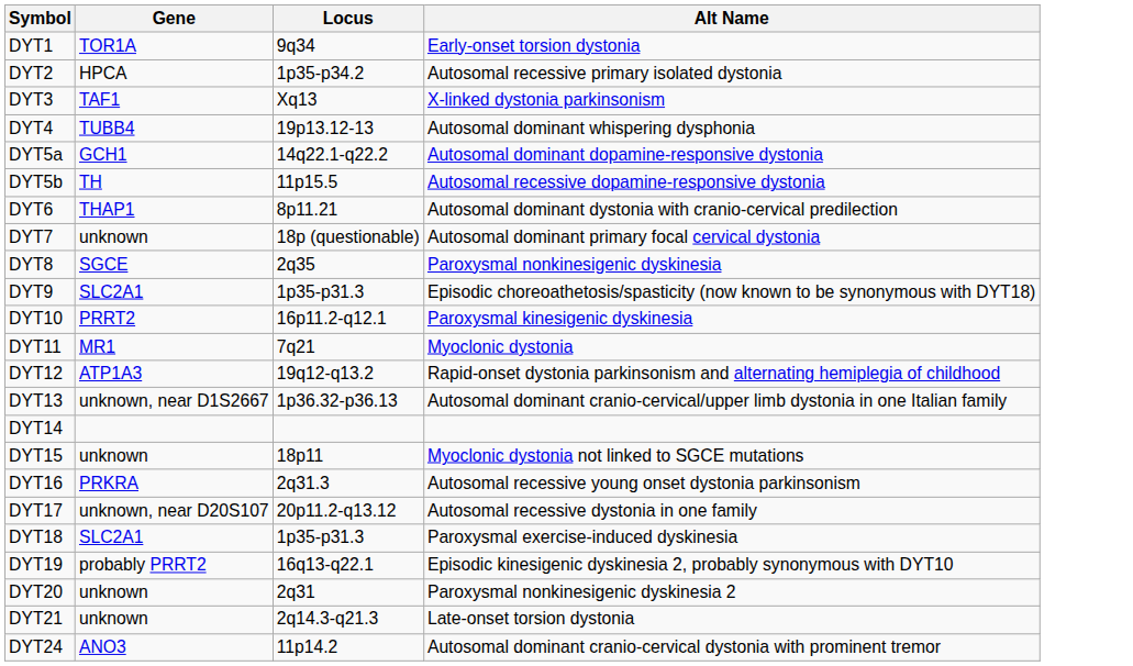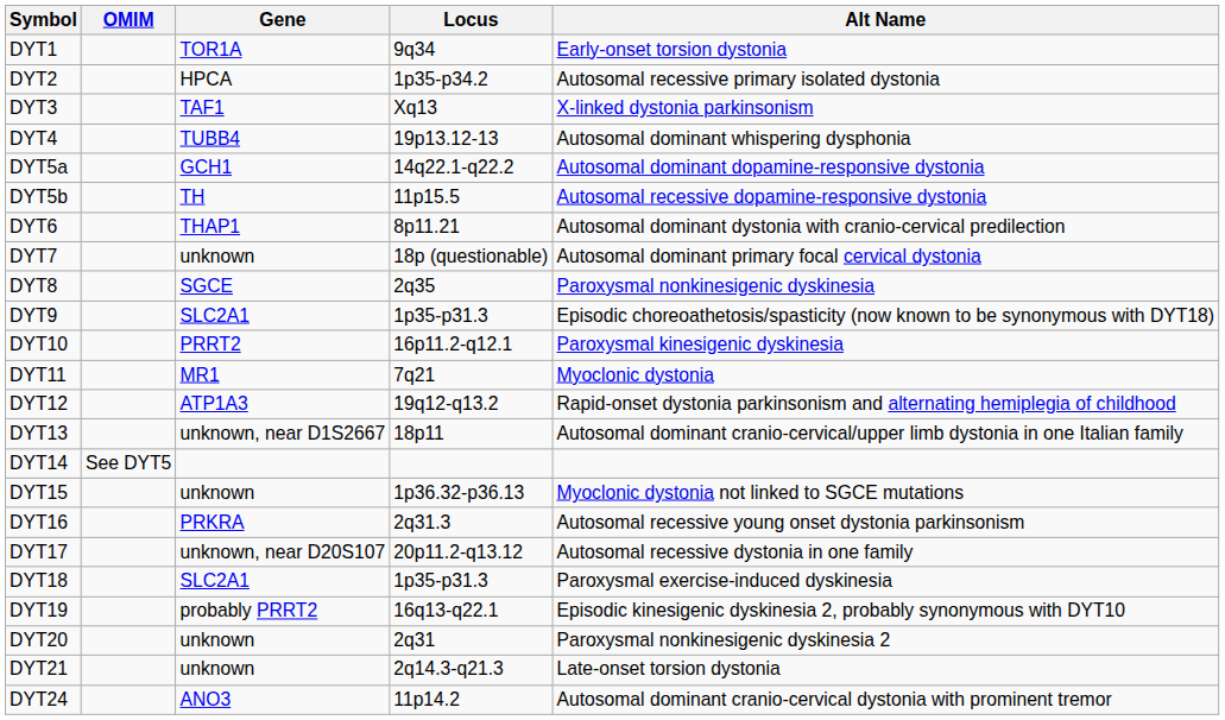 <table class="wikitable">
 <tr>
 <th>Symbol</th>
+<th><a href='#'>OMIM</a></th>
 <th>Gene</th>
 <th>Locus</th>
 <th>Alt Name</th>
 </tr>
 <tr>
 <td>DYT1</td>
+<td></td>
 <td><a href='#'>TOR1A</a></td>
 <td>9q34</td>
 <td><a href='#'>Early-onset torsion dystonia</a></td>
 </tr>
 <tr>
 <td>DYT2</td>
+<td></td>
 <td>HPCA</td>
 <td>1p35-p34.2</td>
 <td>Autosomal recessive primary isolated dystonia</td>
 </tr>
 <tr>
 <td>DYT3</td>
+<td></td>
 <td><a href='#'>TAF1</a></td>
 <td>Xq13</td>
 <td><a href='#'>X-linked dystonia parkinsonism</a></td>
 </tr>
 <tr>
 <td>DYT4</td>
+<td></td>
 <td><a href='#'>TUBB4</a></td>
 <td>19p13.12-13</td>
 <td>Autosomal dominant whispering dysphonia</td>
 </tr>
 <tr>
 <td>DYT5a</td>
+<td></td>
 <td><a href='#'>GCH1</a></td>
 <td>14q22.1-q22.2</td>
 <td><a href='#'>Autosomal dominant dopamine-responsive dystonia</a></td>
 </tr>
 <tr>
 <td>DYT5b</td>
+<td></td>
 <td><a href='#'>TH</a></td>
 <td>11p15.5</td>
 <td><a href='#'>Autosomal recessive dopamine-responsive dystonia</a></td>
 </tr>
 <tr>
 <td>DYT6</td>
+<td></td>
 <td><a href='#'>THAP1</a></td>
 <td>8p11.21</td>
 <td>Autosomal dominant dystonia with cranio-cervical predilection</td>
 </tr>
 <tr>
 <td>DYT7</td>
+<td></td>
 <td>unknown</td>
 <td>18p (questionable)</td>
 <td>Autosomal dominant primary focal <a href='#'>cervical dystonia</a></td>
 </tr>
 <tr>
 <td>DYT8</td>
+<td></td>
 <td><a href='#'>SGCE</a></td>
 <td>2q35</td>
 <td><a href='#'>Paroxysmal nonkinesigenic dyskinesia</a></td>
 </tr>
 <tr>
 <td>DYT9</td>
+<td></td>
 <td><a href='#'>SLC2A1</a></td>
 <td>1p35-p31.3</td>
 <td>Episodic choreoathetosis/spasticity (now known to be synonymous with DYT18)</td>
 </tr>
 <tr>
 <td>DYT10</td>
+<td></td>
 <td><a href='#'>PRRT2</a></td>
 <td>16p11.2-q12.1</td>
 <td><a href='#'>Paroxysmal kinesigenic dyskinesia</a></td>
 </tr>
 <tr>
 <td>DYT11</td>
+<td></td>
 <td><a href='#'>MR1</a></td>
 <td>7q21</td>
 <td><a href='#'>Myoclonic dystonia</a></td>
 </tr>
 <tr>
 <td>DYT12</td>
+<td></td>
 <td><a href='#'>ATP1A3</a></td>
 <td>19q12-q13.2</td>
 <td>Rapid-onset dystonia parkinsonism and <a href='#'>alternating hemiplegia of childhood</a></td>
 </tr>
 <tr>
 <td>DYT13</td>
+<td></td>
 <td>unknown, near D1S2667</td>
-<td>1p36.32-p36.13</td>
+<td>18p11</td>
 <td>Autosomal dominant cranio-cervical/upper limb dystonia in one Italian family</td>
 </tr>
 <tr>
 <td>DYT14</td>
+<td>See DYT5</td>
 <td></td>
 <td></td>
 <td></td>
 </tr>
 <tr>
 <td>DYT15</td>
+<td></td>
 <td>unknown</td>
-<td>18p11</td>
+<td>1p36.32-p36.13</td>
 <td><a href='#'>Myoclonic dystonia</a> not linked to SGCE mutations</td>
 </tr>
 <tr>
 <td>DYT16</td>
+<td></td>
 <td><a href='#'>PRKRA</a></td>
 <td>2q31.3</td>
 <td>Autosomal recessive young onset dystonia parkinsonism</td>
 </tr>
 <tr>
 <td>DYT17</td>
+<td></td>
 <td>unknown, near D20S107</td>
 <td>20p11.2-q13.12</td>
 <td>Autosomal recessive dystonia in one family</td>
 </tr>
 <tr>
 <td>DYT18</td>
+<td></td>
 <td><a href='#'>SLC2A1</a></td>
 <td>1p35-p31.3</td>
 <td>Paroxysmal exercise-induced dyskinesia</td>
 </tr>
 <tr>
 <td>DYT19</td>
+<td></td>
 <td>probably <a href='#'>PRRT2</a></td>
 <td>16q13-q22.1</td>
 <td>Episodic kinesigenic dyskinesia 2, probably synonymous with DYT10</td>
 </tr>
 <tr>
 <td>DYT20</td>
+<td></td>
 <td>unknown</td>
 <td>2q31</td>
 <td>Paroxysmal nonkinesigenic dyskinesia 2</td>
 </tr>
 <tr>
 <td>DYT21</td>
+<td></td>
 <td>unknown</td>
 <td>2q14.3-q21.3</td>
 <td>Late-onset torsion dystonia</td>
 </tr>
 <tr>
 <td>DYT24</td>
+<td></td>
 <td><a href='#'>ANO3</a></td>
 <td>11p14.2</td>
 <td>Autosomal dominant cranio-cervical dystonia with prominent tremor</td>
 </tr>
 </table>
